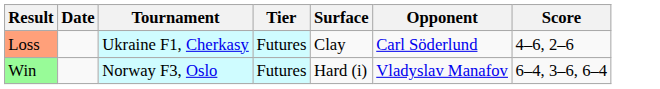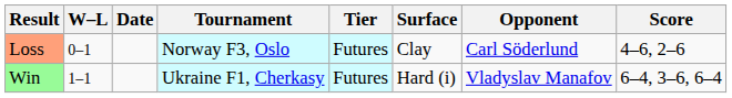 <table class="sortable wikitable">
 <tr>
 <th>Result</th>
+<th class="unsortable">W–L</th>
 <th>Date</th>
 <th>Tournament</th>
 <th>Tier</th>
 <th>Surface</th>
 <th>Opponent</th>
 <th class="unsortable">Score</th>
 </tr>
 <tr>
 <td bgcolor=#FFA07A>Loss</td>
+<td><small>0–1</small></td>
 <td></td>
-<td style="background:#cffcff;">Ukraine F1, <a href='#'>Cherkasy</a></td>
+<td style="background:#cffcff;">Norway F3, <a href='#'>Oslo</a></td>
 <td style="background:#cffcff;">Futures</td>
 <td>Clay</td>
 <td> <a href='#'>Carl Söderlund</a></td>
 <td>4–6, 2–6</td>
 </tr>
 <tr>
 <td bgcolor=98FB98>Win</td>
+<td><small>1–1</small></td>
 <td></td>
-<td style="background:#cffcff;">Norway F3, <a href='#'>Oslo</a></td>
+<td style="background:#cffcff;">Ukraine F1, <a href='#'>Cherkasy</a></td>
 <td style="background:#cffcff;">Futures</td>
 <td>Hard (i)</td>
 <td> <a href='#'>Vladyslav Manafov</a></td>
 <td>6–4, 3–6, 6–4</td>
 </tr>
 </table>
